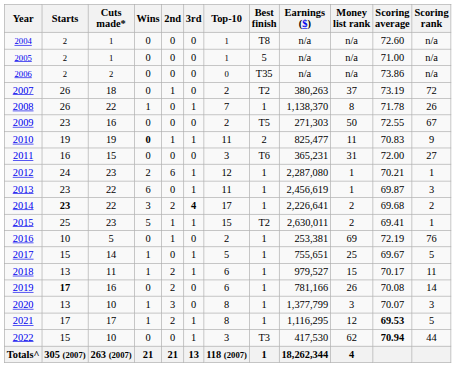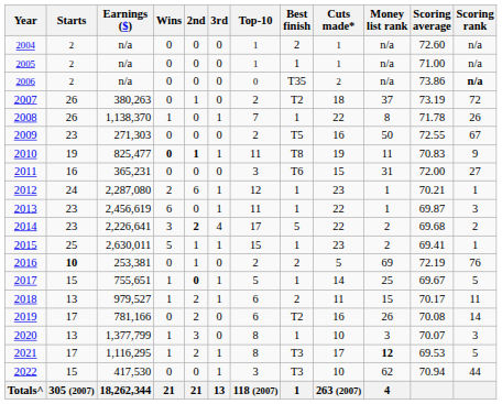 <table class=wikitable style=text-align:center>
 <tr>
 <th>Year</th>
 <th>Starts</th>
-<th>Cuts <br>made*</th>
+<th>Earnings<br>(<a href='#'>$</a>)</th>
 <th>Wins</th>
 <th>2nd</th>
 <th>3rd</th>
 <th>Top-10</th>
 <th>Best <br>finish</th>
-<th>Earnings<br>(<a href='#'>$</a>)</th>
+<th>Cuts <br>made*</th>
 <th>Money <br>list rank</th>
 <th>Scoring <br>average</th>
 <th>Scoring<br>rank</th>
 </tr>
 <tr>
 <td><small><a href='#'>2004</a></small></td>
 <td><small>2</small></td>
-<td><small>1</small></td>
+<td>n/a</td>
 <td>0</td>
 <td>0</td>
 <td>0</td>
 <td><small>1</small></td>
-<td>T8</td>
-<td>n/a</td>
+<td>2</td>
+<td><small>1</small></td>
 <td>n/a</td>
 <td>72.60</td>
 <td>n/a</td>
 </tr>
 <tr>
 <td><small><a href='#'>2005</a></small></td>
 <td><small>2</small></td>
-<td><small>1</small></td>
+<td>n/a</td>
 <td>0</td>
 <td>0</td>
 <td>0</td>
 <td><small>1</small></td>
-<td>5</td>
-<td>n/a</td>
+<td>1</td>
+<td><small>1</small></td>
 <td>n/a</td>
 <td>71.00</td>
 <td>n/a</td>
 </tr>
 <tr>
 <td><small><a href='#'>2006</a></small></td>
 <td><small>2</small></td>
-<td><small>2</small></td>
+<td>n/a</td>
 <td>0</td>
 <td>0</td>
 <td>0</td>
 <td><small>0</small></td>
 <td>T35</td>
-<td>n/a</td>
+<td><small>2</small></td>
 <td>n/a</td>
 <td>73.86</td>
-<td>n/a</td>
+<td><strong>n/a</strong></td>
 </tr>
 <tr>
 <td><a href='#'>2007</a></td>
 <td>26</td>
-<td>18</td>
+<td align="right">380,263</td>
 <td>0</td>
 <td>1</td>
 <td>0</td>
 <td>2</td>
 <td>T2</td>
-<td align="right">380,263</td>
+<td>18</td>
 <td>37</td>
 <td>73.19</td>
 <td>72</td>
 </tr>
 <tr>
 <td><a href='#'>2008</a></td>
 <td>26</td>
-<td>22</td>
+<td align="right">1,138,370</td>
 <td>1</td>
 <td>0</td>
 <td>1</td>
 <td>7</td>
 <td>1</td>
-<td align="right">1,138,370</td>
+<td>22</td>
 <td>8</td>
 <td>71.78</td>
 <td>26</td>
 </tr>
 <tr>
 <td><a href='#'>2009</a></td>
 <td>23</td>
-<td>16</td>
+<td align="right">271,303</td>
 <td>0</td>
 <td>0</td>
 <td>0</td>
 <td>2</td>
 <td>T5</td>
-<td align="right">271,303</td>
+<td>16</td>
 <td>50</td>
 <td>72.55</td>
 <td>67</td>
 </tr>
 <tr>
 <td><a href='#'>2010</a></td>
 <td>19</td>
-<td>19</td>
+<td align="right">825,477</td>
 <td><strong>0</strong></td>
-<td>1</td>
+<td><strong>1</strong></td>
 <td>1</td>
 <td>11</td>
-<td>2</td>
-<td align="right">825,477</td>
+<td>T8</td>
+<td>19</td>
 <td>11</td>
 <td>70.83</td>
 <td>9</td>
 </tr>
 <tr>
 <td><a href='#'>2011</a></td>
 <td>16</td>
-<td>15</td>
+<td align="right">365,231</td>
 <td>0</td>
 <td>0</td>
 <td>0</td>
 <td>3</td>
 <td>T6</td>
-<td align="right">365,231</td>
+<td>15</td>
 <td>31</td>
 <td>72.00</td>
 <td>27</td>
 </tr>
 <tr>
 <td><a href='#'>2012</a></td>
 <td>24</td>
-<td>23</td>
+<td align="right">2,287,080</td>
 <td>2</td>
 <td>6</td>
 <td>1</td>
 <td>12</td>
 <td>1</td>
-<td align="right">2,287,080</td>
+<td>23</td>
 <td>1</td>
 <td>70.21</td>
 <td>1</td>
 </tr>
 <tr>
 <td><a href='#'>2013</a></td>
 <td>23</td>
-<td>22</td>
+<td align="right">2,456,619</td>
 <td>6</td>
 <td>0</td>
 <td>1</td>
 <td>11</td>
 <td>1</td>
-<td align="right">2,456,619</td>
+<td>22</td>
 <td>1</td>
 <td>69.87</td>
 <td>3</td>
 </tr>
 <tr>
 <td><a href='#'>2014</a></td>
-<td><strong>23</strong></td>
+<td>23</td>
+<td align="right">2,226,641</td>
+<td>3</td>
+<td><strong>2</strong></td>
+<td>4</td>
+<td>17</td>
+<td>5</td>
 <td>22</td>
-<td>3</td>
-<td>2</td>
-<td><strong>4</strong></td>
-<td>17</td>
-<td>1</td>
-<td align="right">2,226,641</td>
 <td>2</td>
 <td>69.68</td>
 <td>2</td>
 </tr>
 <tr>
 <td><a href='#'>2015</a></td>
 <td>25</td>
-<td>23</td>
+<td align="right">2,630,011</td>
 <td>5</td>
 <td>1</td>
 <td>1</td>
 <td>15</td>
-<td>T2</td>
-<td align="right">2,630,011</td>
+<td>1</td>
+<td>23</td>
 <td>2</td>
 <td>69.41</td>
 <td>1</td>
 </tr>
 <tr>
 <td><a href='#'>2016</a></td>
-<td>10</td>
-<td>5</td>
+<td><strong>10</strong></td>
+<td align=right>253,381</td>
 <td>0</td>
 <td>1</td>
 <td>0</td>
 <td>2</td>
-<td>1</td>
-<td align=right>253,381</td>
+<td>2</td>
+<td>5</td>
 <td>69</td>
 <td>72.19</td>
 <td>76</td>
 </tr>
 <tr>
 <td><a href='#'>2017</a></td>
 <td>15</td>
-<td>14</td>
+<td align=right>755,651</td>
 <td>1</td>
-<td>0</td>
+<td><strong>0</strong></td>
 <td>1</td>
 <td>5</td>
 <td>1</td>
-<td align=right>755,651</td>
+<td>14</td>
 <td>25</td>
 <td>69.67</td>
 <td>5</td>
 </tr>
 <tr>
 <td><a href='#'>2018</a></td>
 <td>13</td>
-<td>11</td>
+<td align=right>979,527</td>
 <td>1</td>
 <td>2</td>
 <td>1</td>
 <td>6</td>
-<td>1</td>
-<td align=right>979,527</td>
+<td>2</td>
+<td>11</td>
 <td>15</td>
 <td>70.17</td>
 <td>11</td>
 </tr>
 <tr>
 <td><a href='#'>2019</a></td>
-<td><strong>17</strong></td>
-<td>16</td>
+<td>17</td>
+<td align=right>781,166</td>
 <td>0</td>
 <td>2</td>
 <td>0</td>
 <td>6</td>
-<td>1</td>
-<td align=right>781,166</td>
+<td>T2</td>
+<td>16</td>
 <td>26</td>
 <td>70.08</td>
 <td>14</td>
 </tr>
 <tr>
 <td><a href='#'>2020</a></td>
 <td>13</td>
-<td>10 </td>
+<td align=right>1,377,799</td>
 <td>1</td>
 <td>3</td>
 <td>0</td>
 <td>8</td>
 <td>1</td>
-<td align=right>1,377,799</td>
+<td>10 </td>
 <td>3</td>
 <td>70.07</td>
 <td>3</td>
 </tr>
 <tr>
 <td><a href='#'>2021</a></td>
 <td>17</td>
-<td>17</td>
+<td align=right>1,116,295</td>
 <td>1</td>
 <td>2</td>
 <td>1</td>
 <td>8</td>
-<td>1</td>
-<td align=right>1,116,295</td>
-<td>12</td>
-<td><strong>69.53</strong></td>
+<td>T3</td>
+<td>17</td>
+<td><strong>12</strong></td>
+<td>69.53</td>
 <td>5</td>
 </tr>
 <tr>
 <td><a href='#'>2022</a></td>
 <td>15</td>
-<td>10</td>
+<td align=right>417,530</td>
 <td>0</td>
 <td>0</td>
 <td>1</td>
 <td>3</td>
 <td>T3</td>
-<td align=right>417,530</td>
+<td>10</td>
 <td>62</td>
-<td><strong>70.94</strong></td>
+<td>70.94</td>
 <td>44</td>
 </tr>
 <tr>
 <th>Totals^</th>
 <th>305 <small>(2007)</small> </th>
-<th>263 <small>(2007)</small> </th>
+<th>18,262,344 </th>
 <th>21</th>
 <th>21</th>
 <th>13</th>
 <th>118 <small>(2007)</small> </th>
 <th>1</th>
-<th>18,262,344 </th>
+<th>263 <small>(2007)</small> </th>
 <th>4</th>
 <th></th>
 <th></th>
 </tr>
 </table>
